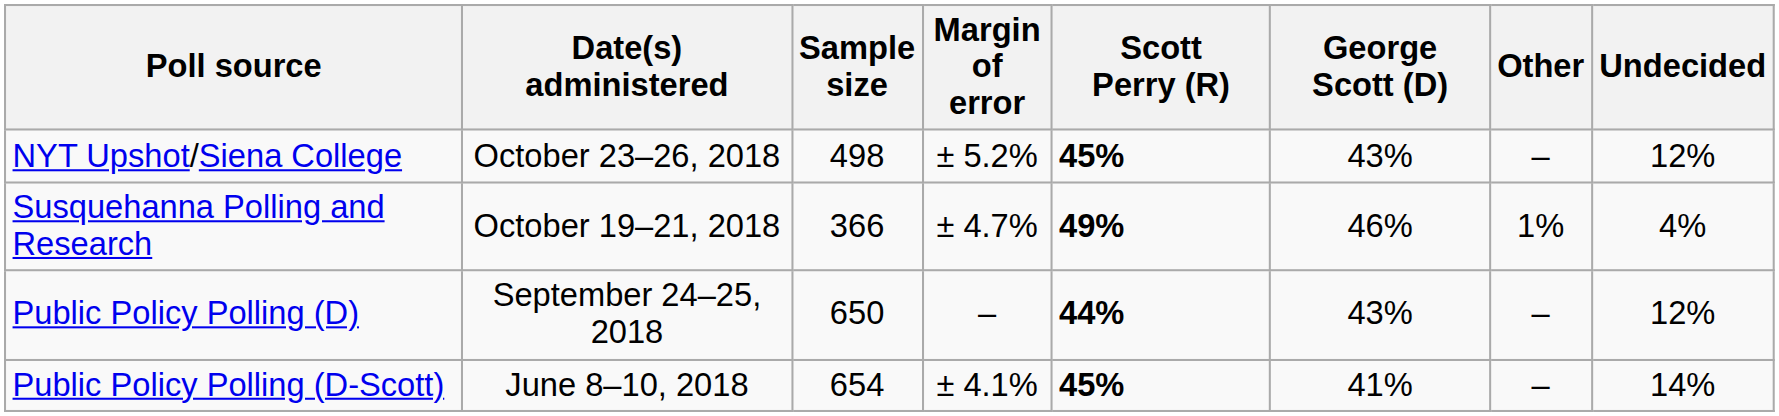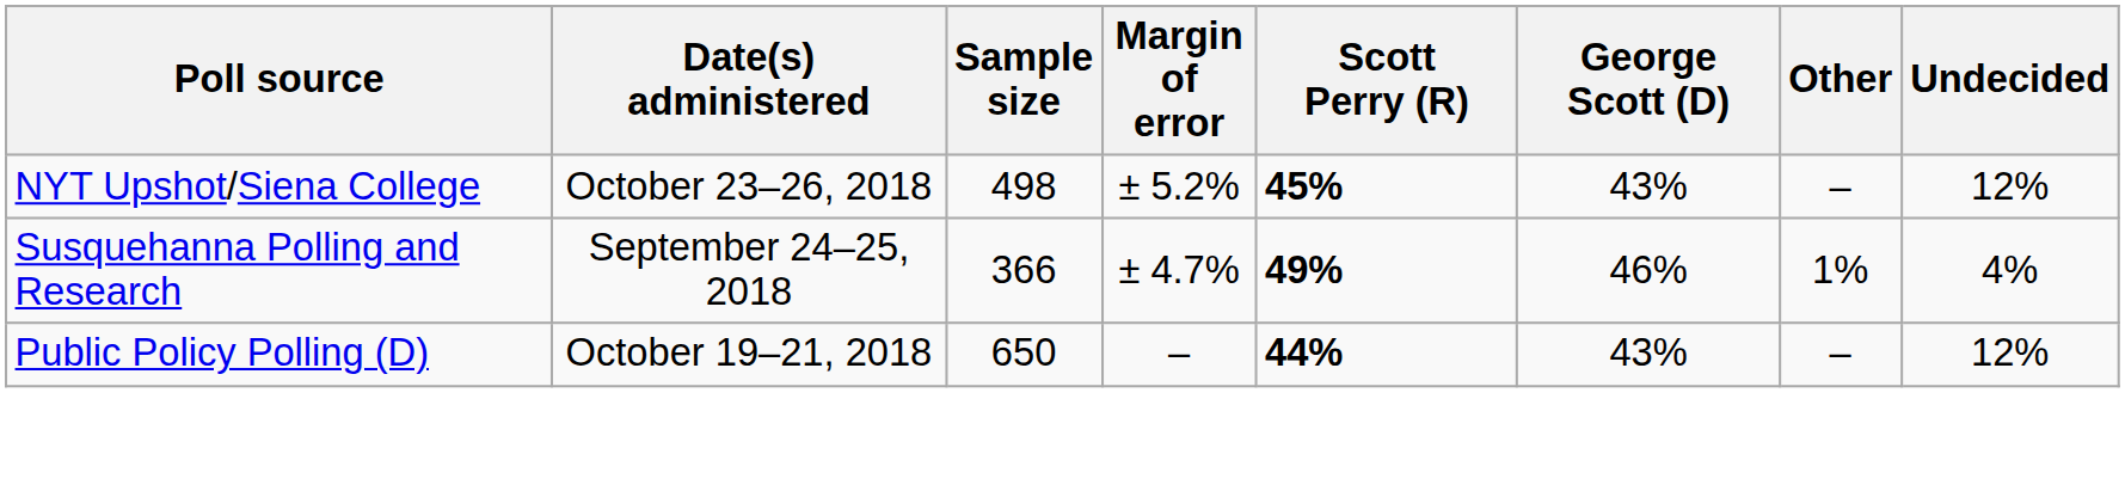 <table class="wikitable">
 <tr>
 <th>Poll source</th>
 <th>Date(s)<br>administered</th>
 <th>Sample<br>size</th>
 <th>Margin<br>of error</th>
 <th style="width:100px;">Scott<br>Perry (R)</th>
 <th style="width:100px;">George<br>Scott (D)</th>
 <th>Other</th>
 <th>Undecided</th>
 </tr>
 <tr>
 <td><a href='#'>NYT Upshot</a>/<a href='#'>Siena College</a></td>
 <td align=center>October 23–26, 2018</td>
 <td align=center>498</td>
 <td align=center>± 5.2%</td>
 <td><strong>45%</strong></td>
 <td align=center>43%</td>
 <td align=center>–</td>
 <td align=center>12%</td>
 </tr>
 <tr>
 <td><a href='#'>Susquehanna Polling and Research</a></td>
-<td align=center>October 19–21, 2018</td>
+<td align=center>September 24–25, 2018</td>
 <td align=center>366</td>
 <td align=center>± 4.7%</td>
 <td><strong>49%</strong></td>
 <td align=center>46%</td>
 <td align=center>1%</td>
 <td align=center>4%</td>
 </tr>
 <tr>
 <td><a href='#'>Public Policy Polling (D)</a></td>
-<td align=center>September 24–25, 2018</td>
+<td align=center>October 19–21, 2018</td>
 <td align=center>650</td>
 <td align=center>–</td>
 <td><strong>44%</strong></td>
 <td align=center>43%</td>
 <td align=center>–</td>
 <td align=center>12%</td>
 </tr>
-<tr>
-<td><a href='#'>Public Policy Polling (D-Scott)</a></td>
-<td align=center>June 8–10, 2018</td>
-<td align=center>654</td>
-<td align=center>± 4.1%</td>
-<td><strong>45%</strong></td>
-<td align=center>41%</td>
-<td align=center>–</td>
-<td align=center>14%</td>
-</tr>
 </table>
